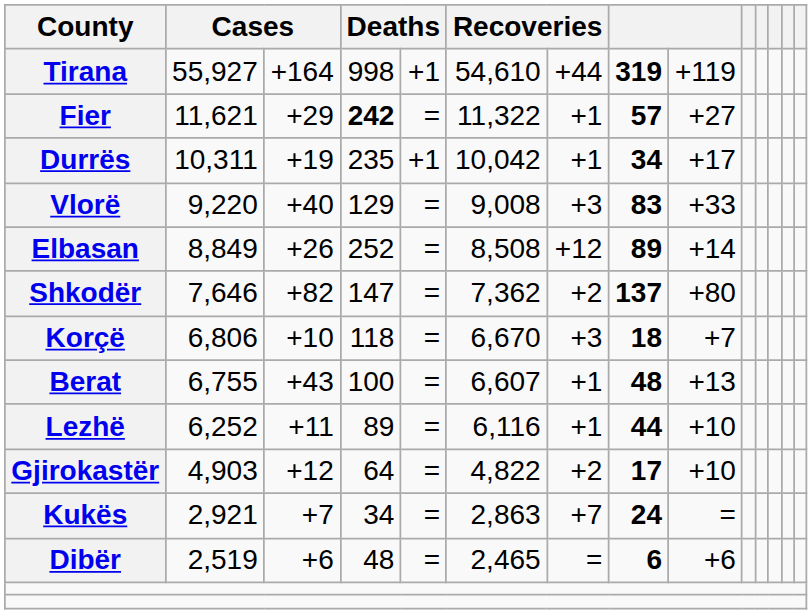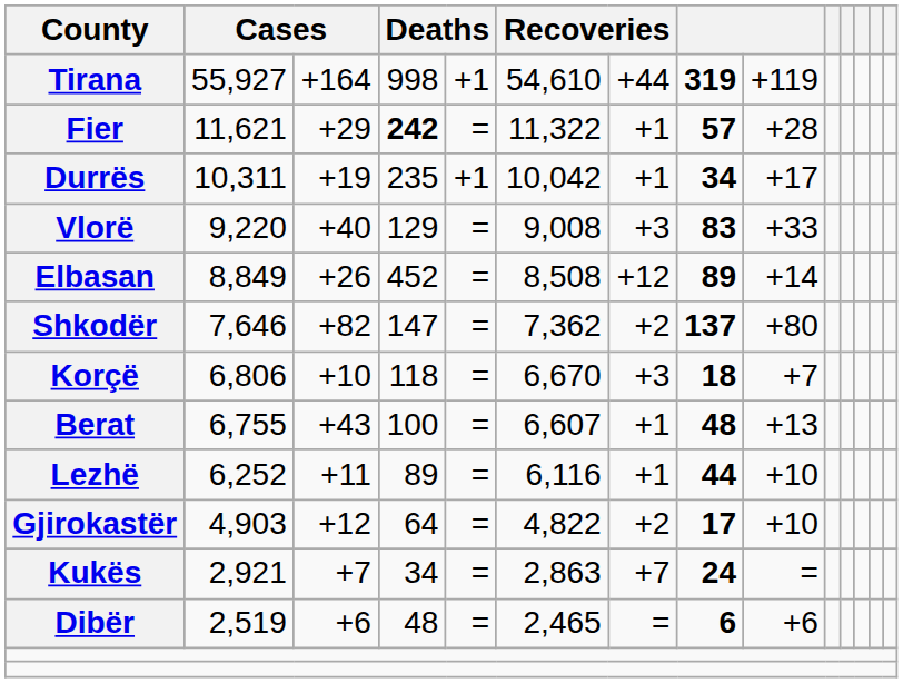 <table class="wikitable plainrowheaders sortable" style="text-align:center;">
 <tr>
 <th scope="col">County</th>
 <th colspan="2" scope="col">Cases</th>
 <th scope="col" colspan="2">Deaths</th>
 <th colspan="2" scope="col">Recoveries</th>
 <th colspan="2" scope="col"></th>
 <th scope="col"></th>
 <th scope="col"></th>
 <th scope="col"></th>
 <th scope="col"></th>
 <th scope="col"></th>
 </tr>
 <tr>
 <th scope="row" align="left"><strong> <a href='#'>Tirana</a></strong></th>
 <td align="right">55,927</td>
 <td align="right">+164</td>
 <td align="right">998</td>
 <td align="right">+1</td>
 <td align="right">54,610</td>
 <td align="right">+44</td>
 <td align="right"><strong>319</strong></td>
 <td align="right">+119</td>
 <td align="right"></td>
 <td align="right"></td>
 <td align="right"></td>
 <td align="right"></td>
 <td align="center"></td>
 </tr>
 <tr>
 <th scope="row" align="left"><strong> <a href='#'>Fier</a></strong></th>
 <td align="right">11,621</td>
 <td align="right">+29</td>
 <td align="right"><strong>242</strong></td>
 <td align="right">=</td>
 <td align="right">11,322</td>
 <td align="right">+1</td>
 <td align="right"><strong>57</strong></td>
-<td align="right">+27</td>
+<td align="right">+28</td>
 <td align="right"></td>
 <td align="right"></td>
 <td align="right"></td>
 <td align="right"></td>
 <td align="center"></td>
 </tr>
 <tr>
 <th scope="row" align="left"><strong> <a href='#'>Durrës</a></strong></th>
 <td align="right">10,311</td>
 <td align="right">+19</td>
 <td align="right">235</td>
 <td align="right">+1</td>
 <td align="right">10,042</td>
 <td align="right">+1</td>
 <td align="right"><strong>34</strong></td>
 <td align="right">+17</td>
 <td align="right"></td>
 <td align="right"></td>
 <td align="right"></td>
 <td align="right"></td>
 <td align="center"></td>
 </tr>
 <tr>
 <th scope="row" align="left"><strong> <a href='#'>Vlorë</a></strong></th>
 <td align="right">9,220</td>
 <td align="right">+40</td>
 <td align="right">129</td>
 <td align="right">=</td>
 <td align="right">9,008</td>
 <td align="right">+3</td>
 <td align="right"><strong>83</strong></td>
 <td align="right">+33</td>
 <td align="right"></td>
 <td align="right"></td>
 <td align="right"></td>
 <td align="right"></td>
 <td align="center"></td>
 </tr>
 <tr>
 <th scope="row" align="left"><strong> <a href='#'>Elbasan</a></strong></th>
 <td align="right">8,849</td>
 <td align="right">+26</td>
-<td align="right">252</td>
+<td align="right">452</td>
 <td align="right">=</td>
 <td align="right">8,508</td>
 <td align="right">+12</td>
 <td align="right"><strong>89</strong></td>
 <td align="right">+14</td>
 <td align="right"></td>
 <td align="right"></td>
 <td align="right"></td>
 <td align="right"></td>
 <td align="center"></td>
 </tr>
 <tr>
 <th scope="row" align="left"><strong> <a href='#'>Shkodër</a></strong></th>
 <td align="right">7,646</td>
 <td align="right">+82</td>
 <td align="right">147</td>
 <td align="right">=</td>
 <td align="right">7,362</td>
 <td align="right">+2</td>
 <td align="right"><strong>137</strong></td>
 <td align="right">+80</td>
 <td align="right"></td>
 <td align="right"></td>
 <td align="right"></td>
 <td align="right"></td>
 <td align="center"></td>
 </tr>
 <tr>
 <th scope="row" align="left"><strong> <a href='#'>Korçë</a></strong></th>
 <td align="right">6,806</td>
 <td align="right">+10</td>
 <td align="right">118</td>
 <td align="right">=</td>
 <td align="right">6,670</td>
 <td align="right">+3</td>
 <td align="right"><strong>18</strong></td>
 <td align="right">+7</td>
 <td align="right"></td>
 <td align="right"></td>
 <td align="right"></td>
 <td align="right"></td>
 <td align="center"></td>
 </tr>
 <tr>
 <th scope="row" align="left"><strong> <a href='#'>Berat</a></strong></th>
 <td align="right">6,755</td>
 <td align="right">+43</td>
 <td align="right">100</td>
 <td align="right">=</td>
 <td align="right">6,607</td>
 <td align="right">+1</td>
 <td align="right"><strong>48</strong></td>
 <td align="right">+13</td>
 <td align="right"></td>
 <td align="right"></td>
 <td align="right"></td>
 <td align="right"></td>
 <td align="center"></td>
 </tr>
 <tr>
 <th scope="row" align="left"><strong> <a href='#'>Lezhë</a></strong></th>
 <td align="right">6,252</td>
 <td align="right">+11</td>
 <td align="right">89</td>
 <td align="right">=</td>
 <td align="right">6,116</td>
 <td align="right">+1</td>
 <td align="right"><strong>44</strong></td>
 <td align="right">+10</td>
 <td align="right"></td>
 <td align="right"></td>
 <td align="right"></td>
 <td align="right"></td>
 <td align="center"></td>
 </tr>
 <tr>
 <th scope="row" align="left"><strong> <a href='#'>Gjirokastër</a></strong></th>
 <td align="right">4,903</td>
 <td align="right">+12</td>
 <td align="right">64</td>
 <td align="right">=</td>
 <td align="right">4,822</td>
 <td align="right">+2</td>
 <td align="right"><strong>17</strong></td>
 <td align="right">+10</td>
 <td align="right"></td>
 <td align="right"></td>
 <td align="right"></td>
 <td align="right"></td>
 <td align="center"></td>
 </tr>
 <tr>
 <th scope="row" align="left"><strong> <a href='#'>Kukës</a></strong></th>
 <td align="right">2,921</td>
 <td align="right">+7</td>
 <td align="right">34</td>
 <td align="right">=</td>
 <td align="right">2,863</td>
 <td align="right">+7</td>
 <td align="right"><strong>24</strong></td>
 <td align="right">=</td>
 <td align="right"></td>
 <td align="right"></td>
 <td align="right"></td>
 <td align="right"></td>
 <td align="center"></td>
 </tr>
 <tr>
 <th scope="row" align="left"><strong> <a href='#'>Dibër</a></strong></th>
 <td align="right">2,519</td>
 <td align="right">+6</td>
 <td align="right">48</td>
 <td align="right">=</td>
 <td align="right">2,465</td>
 <td align="right">=</td>
 <td align="right"><strong>6</strong></td>
 <td align="right">+6</td>
 <td align="right"></td>
 <td align="right"></td>
 <td align="right"></td>
 <td align="right"></td>
 <td align="center"></td>
 </tr>
 <tr>
 <td colspan="14" class="sortbottom unsortable"></td>
 </tr>
 <tr style="text-align:left;" class="sortbottom">
 <td colspan="14" style="width:1px;"></td>
 </tr>
 </table>
